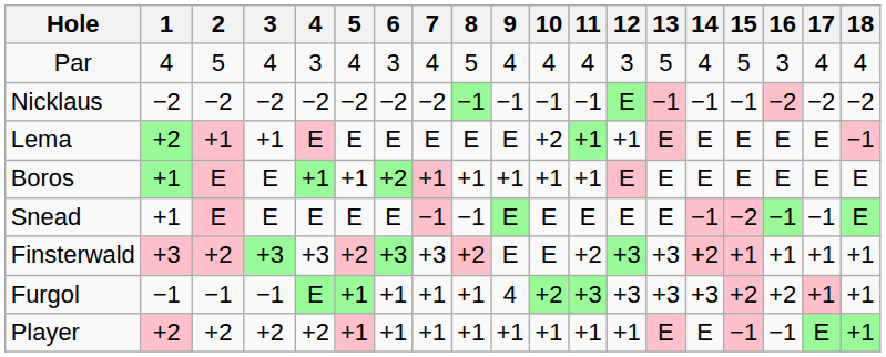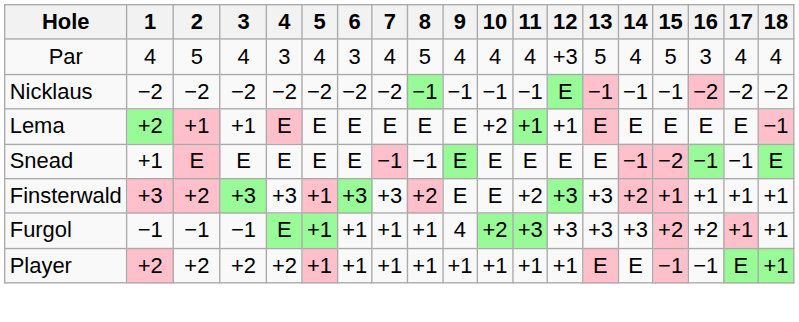 <table class="wikitable" style="text-align:center">
 <tr>
 <th>Hole</th>
 <th>  1  </th>
 <th>  2  </th>
 <th>  3  </th>
 <th> 4 </th>
 <th> 5 </th>
 <th> 6 </th>
 <th> 7 </th>
 <th> 8 </th>
 <th> 9 </th>
 <th>10</th>
 <th>11</th>
 <th>12</th>
 <th>13</th>
 <th>14</th>
 <th>15</th>
 <th>16</th>
 <th>17</th>
 <th>18</th>
 </tr>
 <tr>
 <td>Par</td>
 <td>4</td>
 <td>5</td>
 <td>4</td>
 <td>3</td>
 <td>4</td>
 <td>3</td>
 <td>4</td>
 <td>5</td>
 <td>4</td>
 <td>4</td>
 <td>4</td>
-<td>3</td>
+<td>+3</td>
 <td>5</td>
 <td>4</td>
 <td>5</td>
 <td>3</td>
 <td>4</td>
 <td>4</td>
 </tr>
 <tr>
 <td align=left> Nicklaus</td>
 <td>−2</td>
 <td>−2</td>
 <td>−2</td>
 <td>−2</td>
 <td>−2</td>
 <td>−2</td>
 <td>−2</td>
 <td style="background: PaleGreen;">−1</td>
 <td>−1</td>
 <td>−1</td>
 <td>−1</td>
 <td style="background: PaleGreen;">E</td>
 <td style="background: Pink;">−1</td>
 <td>−1</td>
 <td>−1</td>
 <td style="background: Pink;">−2</td>
 <td>−2</td>
 <td>−2</td>
 </tr>
 <tr>
 <td align=left> Lema</td>
 <td style="background: PaleGreen;">+2</td>
 <td style="background: Pink;">+1</td>
 <td>+1</td>
 <td style="background: Pink;">E</td>
 <td>E</td>
 <td>E</td>
 <td>E</td>
 <td>E</td>
 <td>E</td>
 <td>+2</td>
 <td style="background: PaleGreen;">+1</td>
 <td>+1</td>
 <td style="background: Pink;">E</td>
 <td>E</td>
 <td>E</td>
 <td>E</td>
 <td>E</td>
 <td style="background: Pink;">−1</td>
 </tr>
 <tr>
-<td align=left> Boros</td>
-<td style="background: PaleGreen;">+1</td>
-<td style="background: Pink;">E</td>
-<td>E</td>
-<td style="background: PaleGreen;">+1</td>
-<td>+1</td>
-<td style="background: PaleGreen;">+2</td>
-<td style="background: Pink;">+1</td>
-<td>+1</td>
-<td>+1</td>
-<td>+1</td>
-<td>+1</td>
-<td style="background: Pink;">E</td>
-<td>E</td>
-<td>E</td>
-<td>E</td>
-<td>E</td>
-<td>E</td>
-<td>E</td>
-</tr>
-<tr>
 <td align=left> Snead</td>
 <td>+1</td>
 <td style="background: Pink;">E</td>
 <td>E</td>
 <td>E</td>
 <td>E</td>
 <td>E</td>
 <td style="background: Pink;">−1</td>
 <td>−1</td>
 <td style="background: PaleGreen;">E</td>
 <td>E</td>
 <td>E</td>
 <td>E</td>
 <td>E</td>
 <td style="background: Pink;">−1</td>
 <td style="background: Pink;">−2</td>
 <td style="background: PaleGreen;">−1</td>
 <td>−1</td>
 <td style="background: PaleGreen;">E</td>
 </tr>
 <tr>
 <td align=left> Finsterwald</td>
 <td style="background: Pink;">+3</td>
 <td style="background: Pink;">+2</td>
 <td style="background: PaleGreen;">+3</td>
 <td>+3</td>
-<td style="background: Pink;">+2</td>
+<td style="background: Pink;">+1</td>
 <td style="background: PaleGreen;">+3</td>
 <td>+3</td>
 <td style="background: Pink;">+2</td>
 <td>E</td>
 <td>E</td>
 <td>+2</td>
 <td style="background: PaleGreen;">+3</td>
 <td>+3</td>
 <td style="background: Pink;">+2</td>
 <td style="background: Pink;">+1</td>
 <td>+1</td>
 <td>+1</td>
 <td>+1</td>
 </tr>
 <tr>
 <td align=left> Furgol</td>
 <td>−1</td>
 <td>−1</td>
 <td>−1</td>
 <td style="background: PaleGreen;">E</td>
 <td style="background: PaleGreen;">+1</td>
 <td>+1</td>
 <td>+1</td>
 <td>+1</td>
 <td>4</td>
 <td style="background: PaleGreen;">+2</td>
 <td style="background: PaleGreen;">+3</td>
 <td>+3</td>
 <td>+3</td>
 <td>+3</td>
 <td style="background: Pink;">+2</td>
 <td>+2</td>
 <td style="background: Pink;">+1</td>
 <td>+1</td>
 </tr>
 <tr>
 <td align=left> Player</td>
 <td style="background: Pink;">+2</td>
 <td>+2</td>
 <td>+2</td>
 <td>+2</td>
 <td style="background: Pink;">+1</td>
 <td>+1</td>
 <td>+1</td>
 <td>+1</td>
 <td>+1</td>
 <td>+1</td>
 <td>+1</td>
 <td>+1</td>
 <td style="background: Pink;">E</td>
 <td>E</td>
 <td style="background: Pink;">−1</td>
 <td>−1</td>
 <td style="background: PaleGreen;">E</td>
 <td style="background: PaleGreen;">+1</td>
 </tr>
 </table>
